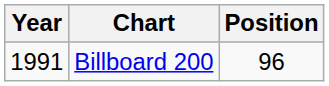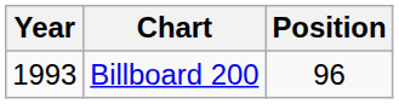 <table class="wikitable">
 <tr>
 <th>Year</th>
 <th>Chart</th>
 <th>Position</th>
 </tr>
 <tr>
-<td>1991</td>
+<td>1993</td>
 <td><a href='#'>Billboard 200</a></td>
 <td align="center">96</td>
 </tr>
 </table>
